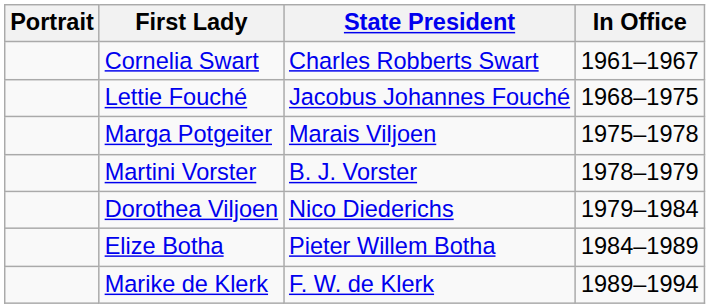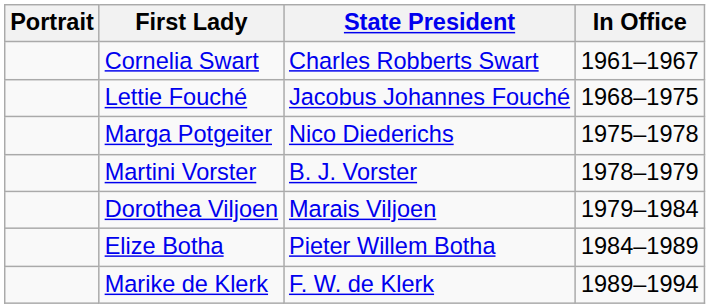 <table class="wikitable">
 <tr>
 <th>Portrait</th>
 <th>First Lady</th>
 <th><a href='#'>State President</a></th>
 <th>In Office</th>
 </tr>
 <tr>
 <td></td>
 <td><a href='#'>Cornelia Swart</a></td>
 <td><a href='#'>Charles Robberts Swart</a></td>
 <td>1961–1967</td>
 </tr>
 <tr>
 <td></td>
 <td><a href='#'>Lettie Fouché</a></td>
 <td><a href='#'>Jacobus Johannes Fouché</a></td>
 <td>1968–1975</td>
 </tr>
 <tr>
 <td></td>
 <td><a href='#'>Marga Potgeiter</a></td>
-<td><a href='#'>Marais Viljoen</a></td>
+<td><a href='#'>Nico Diederichs</a></td>
 <td>1975–1978</td>
 </tr>
 <tr>
 <td></td>
 <td><a href='#'>Martini Vorster</a></td>
 <td><a href='#'>B. J. Vorster</a></td>
 <td>1978–1979</td>
 </tr>
 <tr>
 <td></td>
 <td><a href='#'>Dorothea Viljoen</a></td>
-<td><a href='#'>Nico Diederichs</a></td>
+<td><a href='#'>Marais Viljoen</a></td>
 <td>1979–1984</td>
 </tr>
 <tr>
 <td></td>
 <td><a href='#'>Elize Botha</a></td>
 <td><a href='#'>Pieter Willem Botha</a></td>
 <td>1984–1989</td>
 </tr>
 <tr>
 <td></td>
 <td><a href='#'>Marike de Klerk</a></td>
 <td><a href='#'>F. W. de Klerk</a></td>
 <td>1989–1994</td>
 </tr>
 </table>
